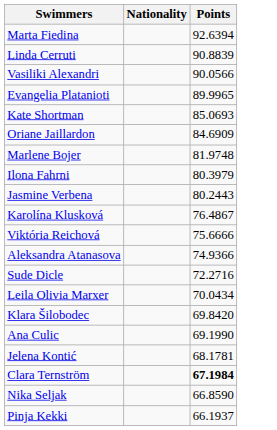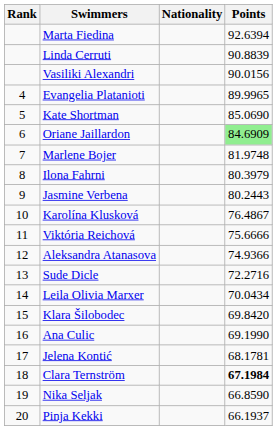 <table class="wikitable sortable" style="text-align:center">
 <tr>
+<th>Rank</th>
 <th>Swimmers</th>
 <th>Nationality</th>
 <th>Points</th>
 </tr>
 <tr>
+<td></td>
 <td align=left><a href='#'>Marta Fiedina</a></td>
 <td align=left></td>
 <td>92.6394</td>
 </tr>
 <tr>
+<td></td>
 <td align=left><a href='#'>Linda Cerruti</a></td>
 <td align=left></td>
 <td>90.8839</td>
 </tr>
 <tr>
+<td></td>
 <td align=left><a href='#'>Vasiliki Alexandri</a></td>
 <td align=left></td>
-<td>90.0566</td>
+<td>90.0156</td>
 </tr>
 <tr>
+<td>4</td>
 <td align=left><a href='#'>Evangelia Platanioti</a></td>
 <td align=left></td>
 <td>89.9965</td>
 </tr>
 <tr>
+<td>5</td>
 <td align=left><a href='#'>Kate Shortman</a></td>
 <td align=left></td>
-<td>85.0693</td>
+<td>85.0690</td>
 </tr>
 <tr>
+<td>6</td>
 <td align=left><a href='#'>Oriane Jaillardon</a></td>
 <td align=left></td>
-<td>84.6909</td>
+<td style="background: lightgreen;">84.6909</td>
 </tr>
 <tr>
+<td>7</td>
 <td align=left><a href='#'>Marlene Bojer</a></td>
 <td align=left></td>
 <td>81.9748</td>
 </tr>
 <tr>
+<td>8</td>
 <td align=left><a href='#'>Ilona Fahrni</a></td>
 <td align=left></td>
 <td>80.3979</td>
 </tr>
 <tr>
+<td>9</td>
 <td align=left><a href='#'>Jasmine Verbena</a></td>
 <td align=left></td>
 <td>80.2443</td>
 </tr>
 <tr>
+<td>10</td>
 <td align=left><a href='#'>Karolína Klusková</a></td>
 <td align=left></td>
 <td>76.4867</td>
 </tr>
 <tr>
+<td>11</td>
 <td align=left><a href='#'>Viktória Reichová</a></td>
 <td align=left></td>
 <td>75.6666</td>
 </tr>
 <tr>
+<td>12</td>
 <td align=left><a href='#'>Aleksandra Atanasova</a></td>
 <td align=left></td>
 <td>74.9366</td>
 </tr>
 <tr>
+<td>13</td>
 <td align=left><a href='#'>Sude Dicle</a></td>
 <td align=left></td>
 <td>72.2716</td>
 </tr>
 <tr>
+<td>14</td>
 <td align=left><a href='#'>Leila Olivia Marxer</a></td>
 <td align=left></td>
 <td>70.0434</td>
 </tr>
 <tr>
+<td>15</td>
 <td align=left><a href='#'>Klara Šilobodec</a></td>
 <td align=left></td>
 <td>69.8420</td>
 </tr>
 <tr>
+<td>16</td>
 <td align=left><a href='#'>Ana Culic</a></td>
 <td align=left></td>
 <td>69.1990</td>
 </tr>
 <tr>
+<td>17</td>
 <td align=left><a href='#'>Jelena Kontić</a></td>
 <td align=left></td>
 <td>68.1781</td>
 </tr>
 <tr>
+<td>18</td>
 <td align=left><a href='#'>Clara Ternström</a></td>
 <td align=left></td>
 <td><strong>67.1984</strong></td>
 </tr>
 <tr>
+<td>19</td>
 <td align=left><a href='#'>Nika Seljak</a></td>
 <td align=left></td>
 <td>66.8590</td>
 </tr>
 <tr>
+<td>20</td>
 <td align=left><a href='#'>Pinja Kekki</a></td>
 <td align=left></td>
 <td>66.1937</td>
 </tr>
 </table>
